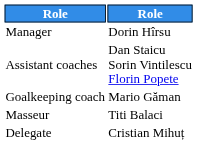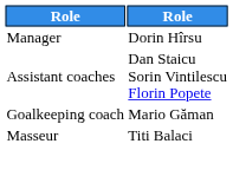 <table class="toccolours">
 <tr>
 <th style="background:#318CE7;color:#FFFFFF;border:1px solid #000000;">Role</th>
 <th style="background:#318CE7;color:#FFFFFF;border:1px solid #000000;">Role</th>
 </tr>
 <tr>
 <td>Manager</td>
 <td> Dorin Hîrsu</td>
 </tr>
 <tr>
 <td>Assistant coaches</td>
 <td> Dan Staicu <br>  Sorin Vintilescu <br>  <a href='#'>Florin Popete</a></td>
 </tr>
 <tr>
 <td>Goalkeeping coach</td>
 <td> Mario Găman</td>
 </tr>
 <tr>
 <td>Masseur</td>
 <td> Titi Balaci</td>
 </tr>
-<tr>
-<td>Delegate</td>
-<td> Cristian Mihuț</td>
-</tr>
 </table>
